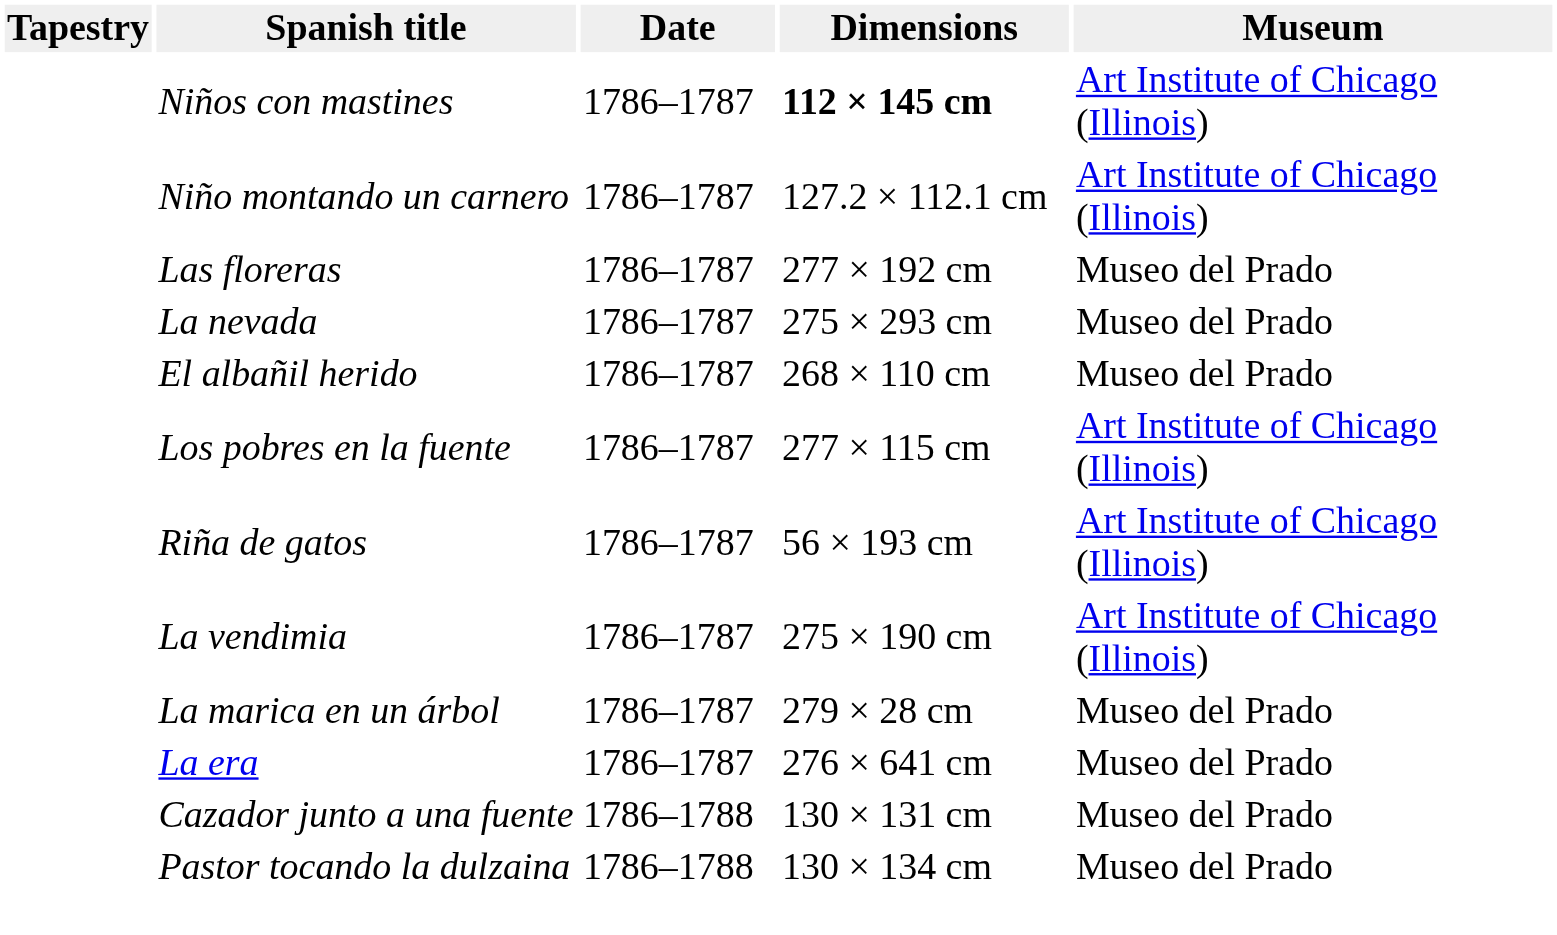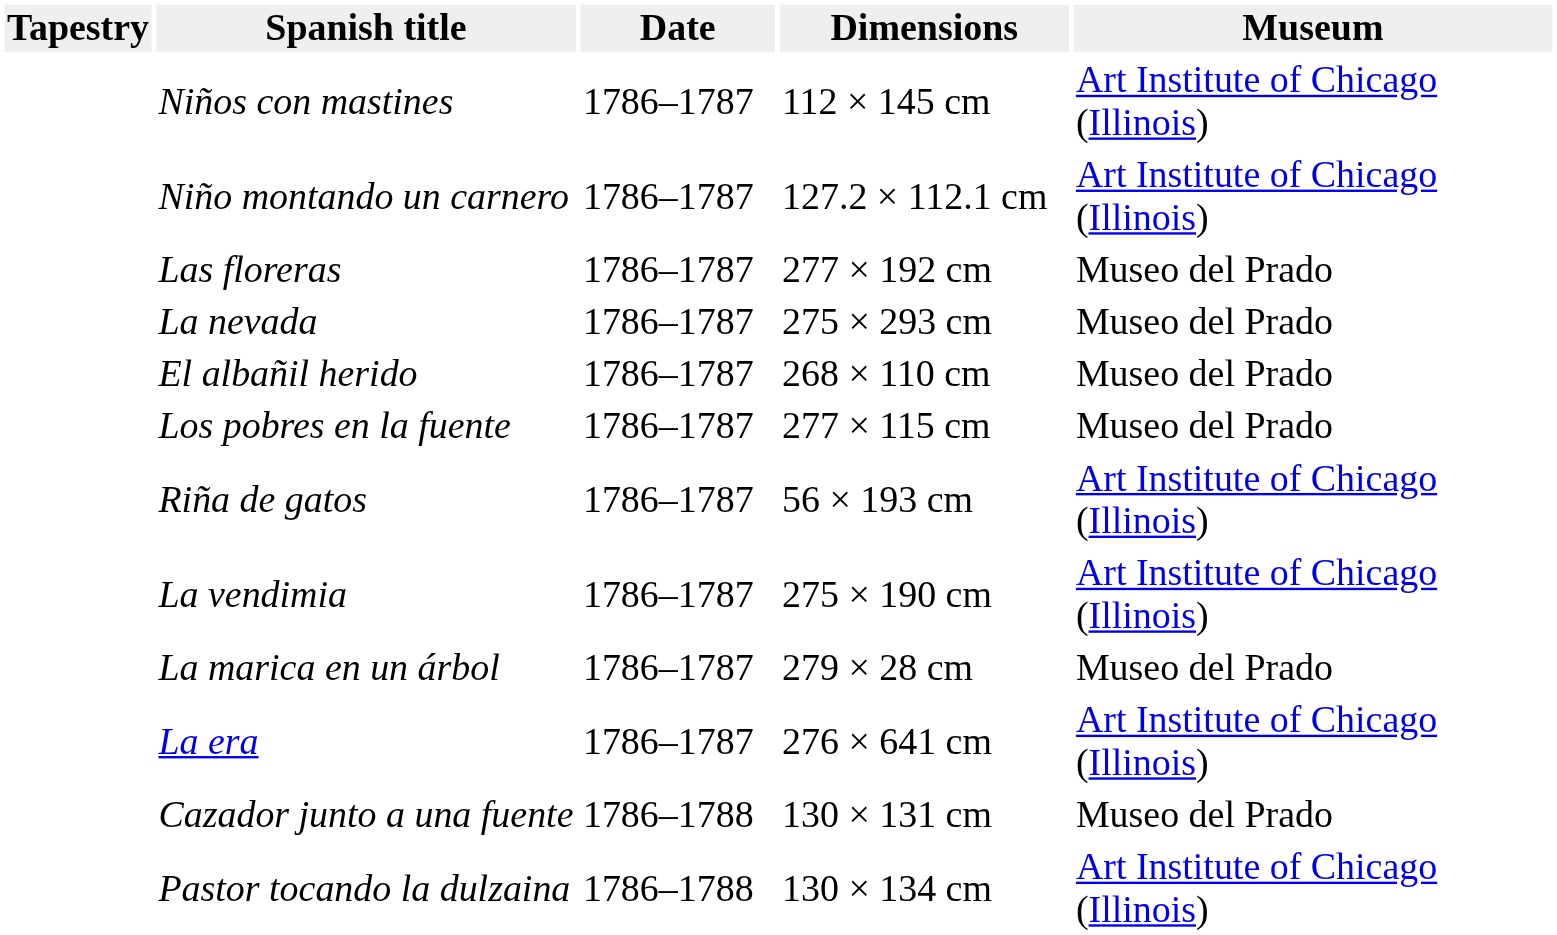 <table>
 <tr>
 <th style="background:#efefef;">Tapestry</th>
 <th style="background:#efefef;">Spanish title</th>
 <th style="background:#efefef" width="80px">Date</th>
 <th style="background:#efefef;" width="120px">Dimensions</th>
 <th style="background:#efefef;" width="200px">Museum</th>
 </tr>
 <tr>
 <td></td>
 <td><em>Niños con mastines</em></td>
 <td>1786–1787</td>
-<td><strong>112 × 145 cm</strong></td>
+<td>112 × 145 cm</td>
 <td><a href='#'>Art Institute of Chicago</a> (<a href='#'>Illinois</a>)</td>
 </tr>
 <tr ------>
 <td></td>
 <td><em>Niño montando un carnero</em></td>
 <td>1786–1787</td>
 <td>127.2 × 112.1 cm</td>
 <td><a href='#'>Art Institute of Chicago</a> (<a href='#'>Illinois</a>)</td>
 </tr>
 <tr ------>
 <td></td>
 <td><em>Las floreras</em></td>
 <td>1786–1787</td>
 <td>277 × 192 cm</td>
 <td>Museo del Prado</td>
 </tr>
 <tr ------>
 <td></td>
 <td><em>La nevada</em></td>
 <td>1786–1787</td>
 <td>275 × 293 cm</td>
 <td>Museo del Prado</td>
 </tr>
 <tr ------>
 <td></td>
 <td><em>El albañil herido</em></td>
 <td>1786–1787</td>
 <td>268 × 110 cm</td>
 <td>Museo del Prado</td>
 </tr>
 <tr ------>
 <td></td>
 <td><em>Los pobres en la fuente</em></td>
 <td>1786–1787</td>
 <td>277 × 115 cm</td>
-<td><a href='#'>Art Institute of Chicago</a> (<a href='#'>Illinois</a>)</td>
+<td>Museo del Prado</td>
 </tr>
 <tr ------>
 <td></td>
 <td><em>Riña de gatos</em></td>
 <td>1786–1787</td>
 <td>56 × 193 cm</td>
 <td><a href='#'>Art Institute of Chicago</a> (<a href='#'>Illinois</a>)</td>
 </tr>
 <tr ------>
 <td></td>
 <td><em>La vendimia</em></td>
 <td>1786–1787</td>
 <td>275 × 190 cm</td>
 <td><a href='#'>Art Institute of Chicago</a> (<a href='#'>Illinois</a>)</td>
 </tr>
 <tr ------>
 <td></td>
 <td><em>La marica en un árbol</em></td>
 <td>1786–1787</td>
 <td>279 × 28 cm</td>
 <td>Museo del Prado</td>
 </tr>
 <tr ------>
 <td></td>
 <td><em><a href='#'>La era</a></em></td>
 <td>1786–1787</td>
 <td>276 × 641 cm</td>
-<td>Museo del Prado</td>
+<td><a href='#'>Art Institute of Chicago</a> (<a href='#'>Illinois</a>)</td>
 </tr>
 <tr ------>
 <td></td>
 <td><em>Cazador junto a una fuente</em></td>
 <td>1786–1788</td>
 <td>130 × 131 cm</td>
 <td>Museo del Prado</td>
 </tr>
 <tr ------>
 <td></td>
 <td><em>Pastor tocando la dulzaina</em></td>
 <td>1786–1788</td>
 <td>130 × 134 cm</td>
-<td>Museo del Prado</td>
+<td><a href='#'>Art Institute of Chicago</a> (<a href='#'>Illinois</a>)</td>
 </tr>
 <tr ------>
 </tr>
 </table>
